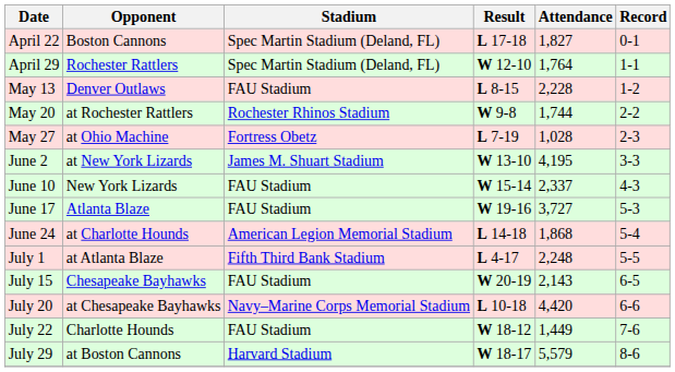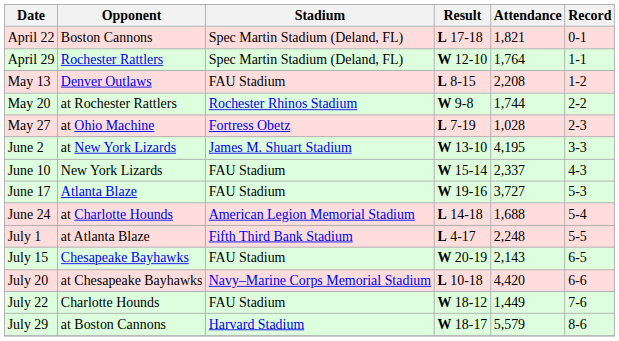 <table class="wikitable">
 <tr>
 <th>Date</th>
 <th>Opponent</th>
 <th>Stadium</th>
 <th>Result</th>
 <th>Attendance</th>
 <th>Record</th>
 </tr>
 <tr bgcolor="FFDDDD">
 <td>April 22</td>
 <td>Boston Cannons</td>
 <td>Spec Martin Stadium (Deland, FL)</td>
 <td><strong>L</strong> 17-18 </td>
-<td>1,827</td>
+<td>1,821</td>
 <td>0-1</td>
 </tr>
 <tr bgcolor="DDFFDD">
 <td>April 29</td>
 <td><a href='#'>Rochester Rattlers</a></td>
 <td>Spec Martin Stadium (Deland, FL)</td>
 <td><strong>W</strong> 12-10</td>
 <td>1,764</td>
 <td>1-1</td>
 </tr>
 <tr bgcolor="FFDDDD">
 <td>May 13</td>
 <td><a href='#'>Denver Outlaws</a></td>
 <td>FAU Stadium</td>
 <td><strong>L</strong> 8-15</td>
-<td>2,228</td>
+<td>2,208</td>
 <td>1-2</td>
 </tr>
 <tr bgcolor="DDFFDD">
 <td>May 20</td>
 <td>at Rochester Rattlers</td>
 <td><a href='#'>Rochester Rhinos Stadium</a></td>
 <td><strong>W</strong> 9-8 </td>
 <td>1,744</td>
 <td>2-2</td>
 </tr>
 <tr bgcolor="FFDDDD">
 <td>May 27</td>
 <td>at <a href='#'>Ohio Machine</a></td>
 <td><a href='#'>Fortress Obetz</a></td>
 <td><strong>L</strong> 7-19</td>
 <td>1,028</td>
 <td>2-3</td>
 </tr>
 <tr bgcolor="DDFFDD">
 <td>June 2</td>
 <td>at <a href='#'>New York Lizards</a></td>
 <td><a href='#'>James M. Shuart Stadium</a></td>
 <td><strong>W</strong> 13-10</td>
 <td>4,195</td>
 <td>3-3</td>
 </tr>
 <tr bgcolor="DDFFDD">
 <td>June 10</td>
 <td>New York Lizards</td>
 <td>FAU Stadium</td>
 <td><strong>W</strong> 15-14 </td>
 <td>2,337</td>
 <td>4-3</td>
 </tr>
 <tr bgcolor="DDFFDD">
 <td>June 17</td>
 <td><a href='#'>Atlanta Blaze</a></td>
 <td>FAU Stadium</td>
 <td><strong>W</strong> 19-16</td>
 <td>3,727</td>
 <td>5-3</td>
 </tr>
 <tr bgcolor="FFDDDD">
 <td>June 24</td>
 <td>at <a href='#'>Charlotte Hounds</a></td>
 <td><a href='#'>American Legion Memorial Stadium</a></td>
 <td><strong>L</strong> 14-18</td>
-<td>1,868</td>
+<td>1,688</td>
 <td>5-4</td>
 </tr>
 <tr bgcolor="FFDDDD">
 <td>July 1</td>
 <td>at Atlanta Blaze</td>
 <td><a href='#'>Fifth Third Bank Stadium</a></td>
 <td><strong>L</strong> 4-17</td>
 <td>2,248</td>
 <td>5-5</td>
 </tr>
 <tr bgcolor="DDFFDD">
 <td>July 15</td>
 <td><a href='#'>Chesapeake Bayhawks</a></td>
 <td>FAU Stadium</td>
 <td><strong>W</strong> 20-19</td>
 <td>2,143</td>
 <td>6-5</td>
 </tr>
 <tr bgcolor="FFDDDD">
 <td>July 20</td>
 <td>at Chesapeake Bayhawks</td>
 <td><a href='#'>Navy–Marine Corps Memorial Stadium</a></td>
 <td><strong>L</strong> 10-18</td>
 <td>4,420</td>
 <td>6-6</td>
 </tr>
 <tr bgcolor="DDFFDD">
 <td>July 22</td>
 <td>Charlotte Hounds</td>
 <td>FAU Stadium</td>
 <td><strong>W</strong> 18-12</td>
 <td>1,449</td>
 <td>7-6</td>
 </tr>
 <tr bgcolor="DDFFDD">
 <td>July 29</td>
 <td>at Boston Cannons</td>
 <td><a href='#'>Harvard Stadium</a></td>
 <td><strong>W</strong> 18-17</td>
 <td>5,579</td>
 <td>8-6</td>
 </tr>
 <tr>
 </tr>
 </table>
